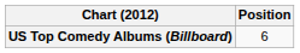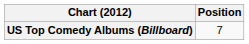 <table class="wikitable plainrowheaders">
 <tr>
 <th>Chart (2012)</th>
 <th>Position</th>
 </tr>
 <tr>
 <th scope="row">US Top Comedy Albums (<em>Billboard</em>)</th>
-<td align="center">6</td>
+<td align="center">7</td>
 </tr>
 </table>
